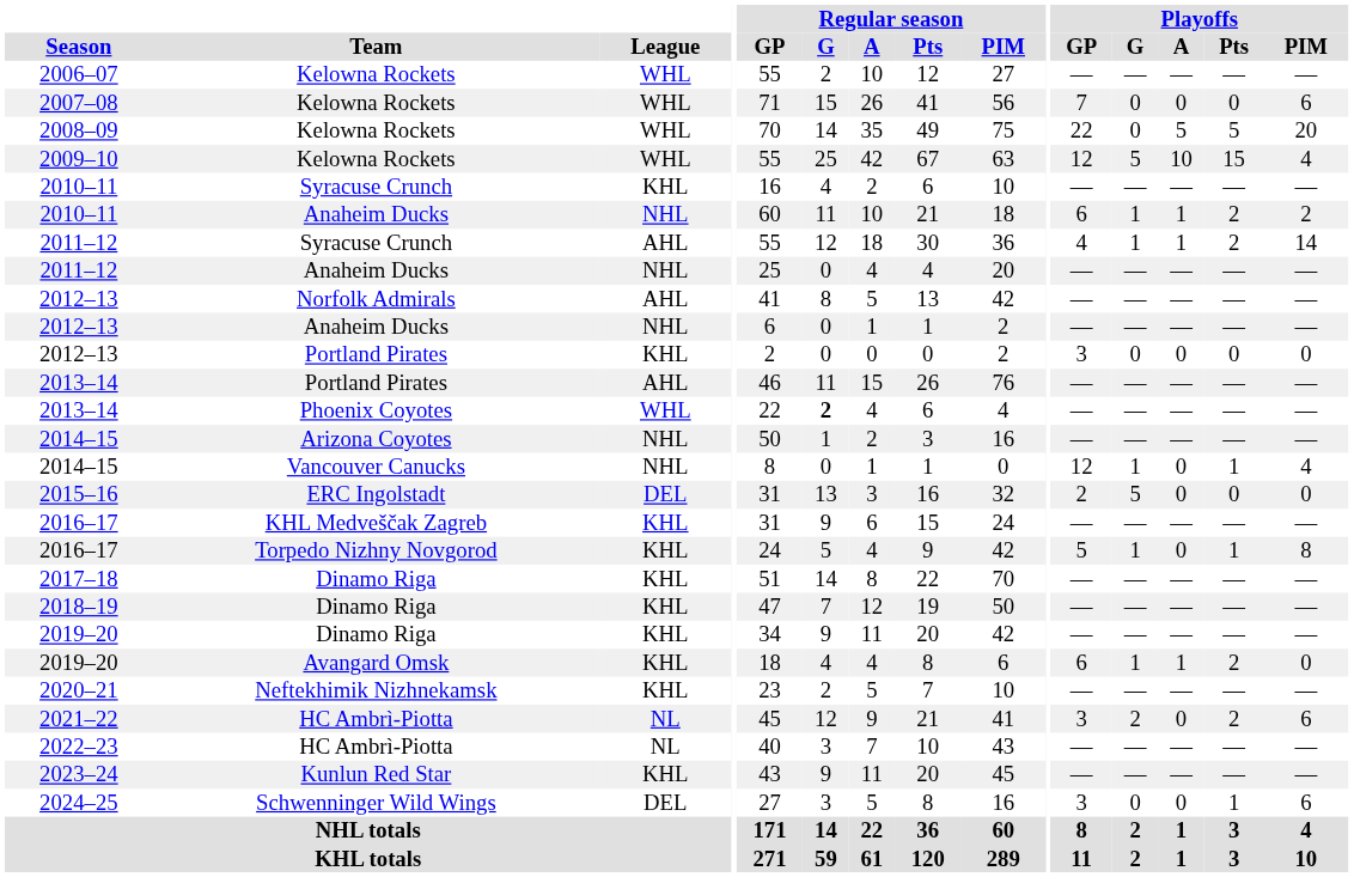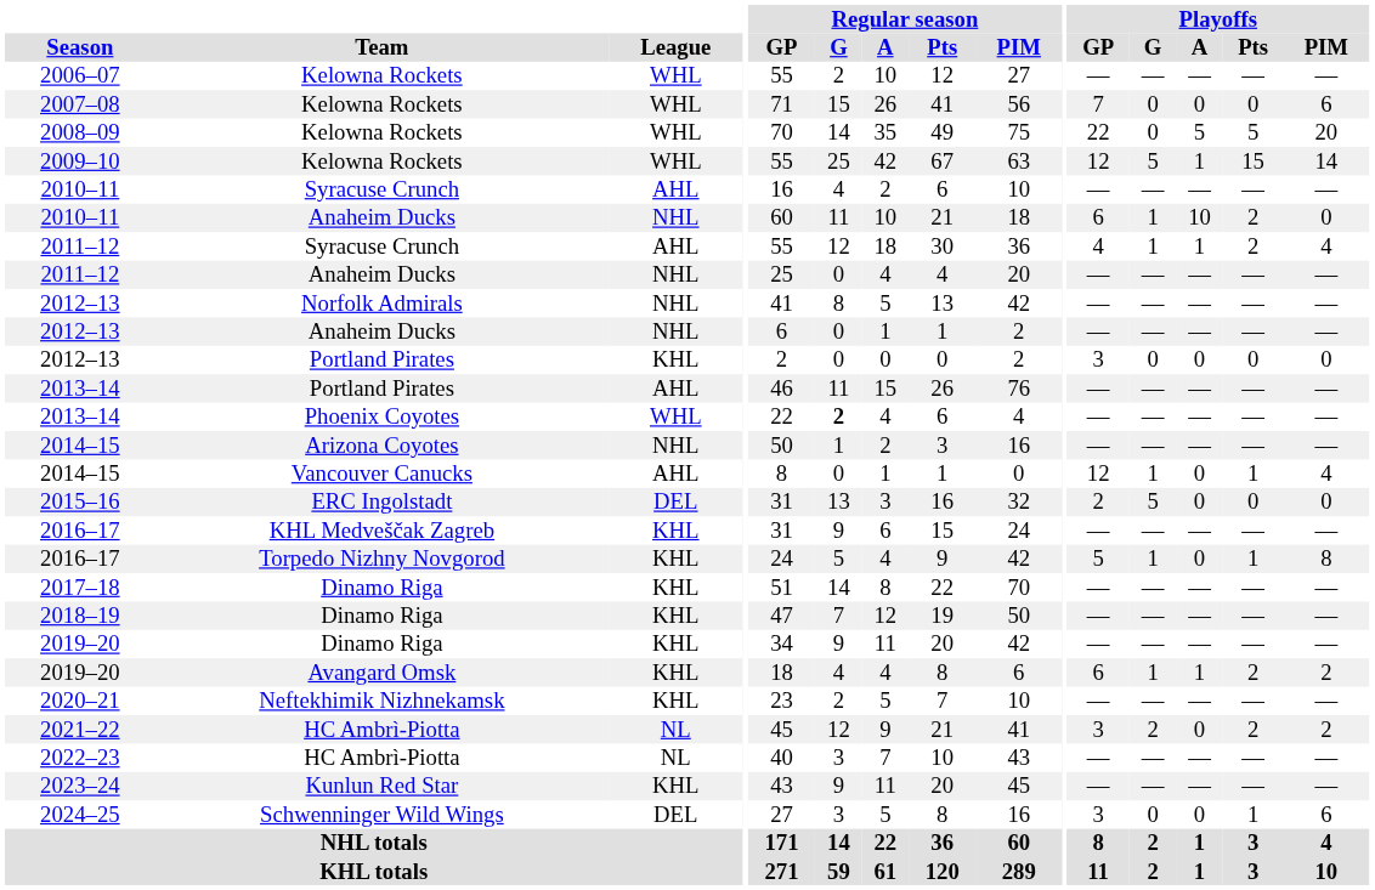 <table border="0" cellpadding="1" cellspacing="0" style="text-align:center; width:60em">
 <tr bgcolor="#e0e0e0">
 <th colspan="3" bgcolor="#ffffff"></th>
 <th rowspan="99" bgcolor="#ffffff"></th>
 <th colspan="5"><a href='#'>Regular season</a></th>
 <th rowspan="99" bgcolor="#ffffff"></th>
 <th colspan="5"><a href='#'>Playoffs</a></th>
 </tr>
 <tr bgcolor="#e0e0e0">
 <th><a href='#'>Season</a></th>
 <th>Team</th>
 <th>League</th>
 <th>GP</th>
 <th><a href='#'>G</a></th>
 <th><a href='#'>A</a></th>
 <th><a href='#'>Pts</a></th>
 <th><a href='#'>PIM</a></th>
 <th>GP</th>
 <th>G</th>
 <th>A</th>
 <th>Pts</th>
 <th>PIM</th>
 </tr>
 <tr>
 <td><a href='#'>2006–07</a></td>
 <td><a href='#'>Kelowna Rockets</a></td>
 <td><a href='#'>WHL</a></td>
 <td>55</td>
 <td>2</td>
 <td>10</td>
 <td>12</td>
 <td>27</td>
 <td>—</td>
 <td>—</td>
 <td>—</td>
 <td>—</td>
 <td>—</td>
 </tr>
 <tr style="background:#f0f0f0;">
 <td><a href='#'>2007–08</a></td>
 <td>Kelowna Rockets</td>
 <td>WHL</td>
 <td>71</td>
 <td>15</td>
 <td>26</td>
 <td>41</td>
 <td>56</td>
 <td>7</td>
 <td>0</td>
 <td>0</td>
 <td>0</td>
 <td>6</td>
 </tr>
 <tr>
 <td><a href='#'>2008–09</a></td>
 <td>Kelowna Rockets</td>
 <td>WHL</td>
 <td>70</td>
 <td>14</td>
 <td>35</td>
 <td>49</td>
 <td>75</td>
 <td>22</td>
 <td>0</td>
 <td>5</td>
 <td>5</td>
 <td>20</td>
 </tr>
 <tr style="background:#f0f0f0;">
 <td><a href='#'>2009–10</a></td>
 <td>Kelowna Rockets</td>
 <td>WHL</td>
 <td>55</td>
 <td>25</td>
 <td>42</td>
 <td>67</td>
 <td>63</td>
 <td>12</td>
 <td>5</td>
-<td>10</td>
+<td>1</td>
 <td>15</td>
-<td>4</td>
+<td>14</td>
 </tr>
 <tr>
 <td><a href='#'>2010–11</a></td>
 <td><a href='#'>Syracuse Crunch</a></td>
-<td>KHL</td>
+<td><a href='#'>AHL</a></td>
 <td>16</td>
 <td>4</td>
 <td>2</td>
 <td>6</td>
 <td>10</td>
 <td>—</td>
 <td>—</td>
 <td>—</td>
 <td>—</td>
 <td>—</td>
 </tr>
 <tr style="background:#f0f0f0;">
 <td><a href='#'>2010–11</a></td>
 <td><a href='#'>Anaheim Ducks</a></td>
 <td><a href='#'>NHL</a></td>
 <td>60</td>
 <td>11</td>
 <td>10</td>
 <td>21</td>
 <td>18</td>
 <td>6</td>
 <td>1</td>
-<td>1</td>
+<td>10</td>
 <td>2</td>
-<td>2</td>
+<td>0</td>
 </tr>
 <tr>
 <td><a href='#'>2011–12</a></td>
 <td>Syracuse Crunch</td>
 <td>AHL</td>
 <td>55</td>
 <td>12</td>
 <td>18</td>
 <td>30</td>
 <td>36</td>
 <td>4</td>
 <td>1</td>
 <td>1</td>
 <td>2</td>
-<td>14</td>
+<td>4</td>
 </tr>
 <tr style="background:#f0f0f0;">
 <td><a href='#'>2011–12</a></td>
 <td>Anaheim Ducks</td>
 <td>NHL</td>
 <td>25</td>
 <td>0</td>
 <td>4</td>
 <td>4</td>
 <td>20</td>
 <td>—</td>
 <td>—</td>
 <td>—</td>
 <td>—</td>
 <td>—</td>
 </tr>
 <tr>
 <td><a href='#'>2012–13</a></td>
 <td><a href='#'>Norfolk Admirals</a></td>
-<td>AHL</td>
+<td>NHL</td>
 <td>41</td>
 <td>8</td>
 <td>5</td>
 <td>13</td>
 <td>42</td>
 <td>—</td>
 <td>—</td>
 <td>—</td>
 <td>—</td>
 <td>—</td>
 </tr>
 <tr style="background:#f0f0f0;">
 <td><a href='#'>2012–13</a></td>
 <td>Anaheim Ducks</td>
 <td>NHL</td>
 <td>6</td>
 <td>0</td>
 <td>1</td>
 <td>1</td>
 <td>2</td>
 <td>—</td>
 <td>—</td>
 <td>—</td>
 <td>—</td>
 <td>—</td>
 </tr>
 <tr>
 <td>2012–13</td>
 <td><a href='#'>Portland Pirates</a></td>
 <td>KHL</td>
 <td>2</td>
 <td>0</td>
 <td>0</td>
 <td>0</td>
 <td>2</td>
 <td>3</td>
 <td>0</td>
 <td>0</td>
 <td>0</td>
 <td>0</td>
 </tr>
 <tr style="background:#f0f0f0;">
 <td><a href='#'>2013–14</a></td>
 <td>Portland Pirates</td>
 <td>AHL</td>
 <td>46</td>
 <td>11</td>
 <td>15</td>
 <td>26</td>
 <td>76</td>
 <td>—</td>
 <td>—</td>
 <td>—</td>
 <td>—</td>
 <td>—</td>
 </tr>
 <tr>
 <td><a href='#'>2013–14</a></td>
 <td><a href='#'>Phoenix Coyotes</a></td>
 <td><a href='#'>WHL</a></td>
 <td>22</td>
 <td><strong>2</strong></td>
 <td>4</td>
 <td>6</td>
 <td>4</td>
 <td>—</td>
 <td>—</td>
 <td>—</td>
 <td>—</td>
 <td>—</td>
 </tr>
 <tr style="background:#f0f0f0;">
 <td><a href='#'>2014–15</a></td>
 <td><a href='#'>Arizona Coyotes</a></td>
 <td>NHL</td>
 <td>50</td>
 <td>1</td>
 <td>2</td>
 <td>3</td>
 <td>16</td>
 <td>—</td>
 <td>—</td>
 <td>—</td>
 <td>—</td>
 <td>—</td>
 </tr>
 <tr>
 <td>2014–15</td>
 <td><a href='#'>Vancouver Canucks</a></td>
-<td>NHL</td>
+<td>AHL</td>
 <td>8</td>
 <td>0</td>
 <td>1</td>
 <td>1</td>
 <td>0</td>
 <td>12</td>
 <td>1</td>
 <td>0</td>
 <td>1</td>
 <td>4</td>
 </tr>
 <tr style="background:#f0f0f0;">
 <td><a href='#'>2015–16</a></td>
 <td><a href='#'>ERC Ingolstadt</a></td>
 <td><a href='#'>DEL</a></td>
 <td>31</td>
 <td>13</td>
 <td>3</td>
 <td>16</td>
 <td>32</td>
 <td>2</td>
 <td>5</td>
 <td>0</td>
 <td>0</td>
 <td>0</td>
 </tr>
 <tr>
 <td><a href='#'>2016–17</a></td>
 <td><a href='#'>KHL Medveščak Zagreb</a></td>
 <td><a href='#'>KHL</a></td>
 <td>31</td>
 <td>9</td>
 <td>6</td>
 <td>15</td>
 <td>24</td>
 <td>—</td>
 <td>—</td>
 <td>—</td>
 <td>—</td>
 <td>—</td>
 </tr>
 <tr style="background:#f0f0f0;">
 <td>2016–17</td>
 <td><a href='#'>Torpedo Nizhny Novgorod</a></td>
 <td>KHL</td>
 <td>24</td>
 <td>5</td>
 <td>4</td>
 <td>9</td>
 <td>42</td>
 <td>5</td>
 <td>1</td>
 <td>0</td>
 <td>1</td>
 <td>8</td>
 </tr>
 <tr>
 <td><a href='#'>2017–18</a></td>
 <td><a href='#'>Dinamo Riga</a></td>
 <td>KHL</td>
 <td>51</td>
 <td>14</td>
 <td>8</td>
 <td>22</td>
 <td>70</td>
 <td>—</td>
 <td>—</td>
 <td>—</td>
 <td>—</td>
 <td>—</td>
 </tr>
 <tr style="background:#f0f0f0;">
 <td><a href='#'>2018–19</a></td>
 <td>Dinamo Riga</td>
 <td>KHL</td>
 <td>47</td>
 <td>7</td>
 <td>12</td>
 <td>19</td>
 <td>50</td>
 <td>—</td>
 <td>—</td>
 <td>—</td>
 <td>—</td>
 <td>—</td>
 </tr>
 <tr>
 <td><a href='#'>2019–20</a></td>
 <td>Dinamo Riga</td>
 <td>KHL</td>
 <td>34</td>
 <td>9</td>
 <td>11</td>
 <td>20</td>
 <td>42</td>
 <td>—</td>
 <td>—</td>
 <td>—</td>
 <td>—</td>
 <td>—</td>
 </tr>
 <tr style="background:#f0f0f0;">
 <td>2019–20</td>
 <td><a href='#'>Avangard Omsk</a></td>
 <td>KHL</td>
 <td>18</td>
 <td>4</td>
 <td>4</td>
 <td>8</td>
 <td>6</td>
 <td>6</td>
 <td>1</td>
 <td>1</td>
 <td>2</td>
-<td>0</td>
+<td>2</td>
 </tr>
 <tr>
 <td><a href='#'>2020–21</a></td>
 <td><a href='#'>Neftekhimik Nizhnekamsk</a></td>
 <td>KHL</td>
 <td>23</td>
 <td>2</td>
 <td>5</td>
 <td>7</td>
 <td>10</td>
 <td>—</td>
 <td>—</td>
 <td>—</td>
 <td>—</td>
 <td>—</td>
 </tr>
 <tr style="background:#f0f0f0;">
 <td><a href='#'>2021–22</a></td>
 <td><a href='#'>HC Ambrì-Piotta</a></td>
 <td><a href='#'>NL</a></td>
 <td>45</td>
 <td>12</td>
 <td>9</td>
 <td>21</td>
 <td>41</td>
 <td>3</td>
 <td>2</td>
 <td>0</td>
 <td>2</td>
-<td>6</td>
+<td>2</td>
 </tr>
 <tr>
 <td><a href='#'>2022–23</a></td>
 <td>HC Ambrì-Piotta</td>
 <td>NL</td>
 <td>40</td>
 <td>3</td>
 <td>7</td>
 <td>10</td>
 <td>43</td>
 <td>—</td>
 <td>—</td>
 <td>—</td>
 <td>—</td>
 <td>—</td>
 </tr>
 <tr style="background:#f0f0f0;">
 <td><a href='#'>2023–24</a></td>
 <td><a href='#'>Kunlun Red Star</a></td>
 <td>KHL</td>
 <td>43</td>
 <td>9</td>
 <td>11</td>
 <td>20</td>
 <td>45</td>
 <td>—</td>
 <td>—</td>
 <td>—</td>
 <td>—</td>
 <td>—</td>
 </tr>
 <tr>
 <td><a href='#'>2024–25</a></td>
 <td><a href='#'>Schwenninger Wild Wings</a></td>
 <td>DEL</td>
 <td>27</td>
 <td>3</td>
 <td>5</td>
 <td>8</td>
 <td>16</td>
 <td>3</td>
 <td>0</td>
 <td>0</td>
 <td>1</td>
 <td>6</td>
 </tr>
 <tr bgcolor="#e0e0e0">
 <th colspan="3">NHL totals</th>
 <th>171</th>
 <th>14</th>
 <th>22</th>
 <th>36</th>
 <th>60</th>
 <th>8</th>
 <th>2</th>
 <th>1</th>
 <th>3</th>
 <th>4</th>
 </tr>
 <tr bgcolor="#e0e0e0">
 <th colspan="3">KHL totals</th>
 <th>271</th>
 <th>59</th>
 <th>61</th>
 <th>120</th>
 <th>289</th>
 <th>11</th>
 <th>2</th>
 <th>1</th>
 <th>3</th>
 <th>10</th>
 </tr>
 </table>
